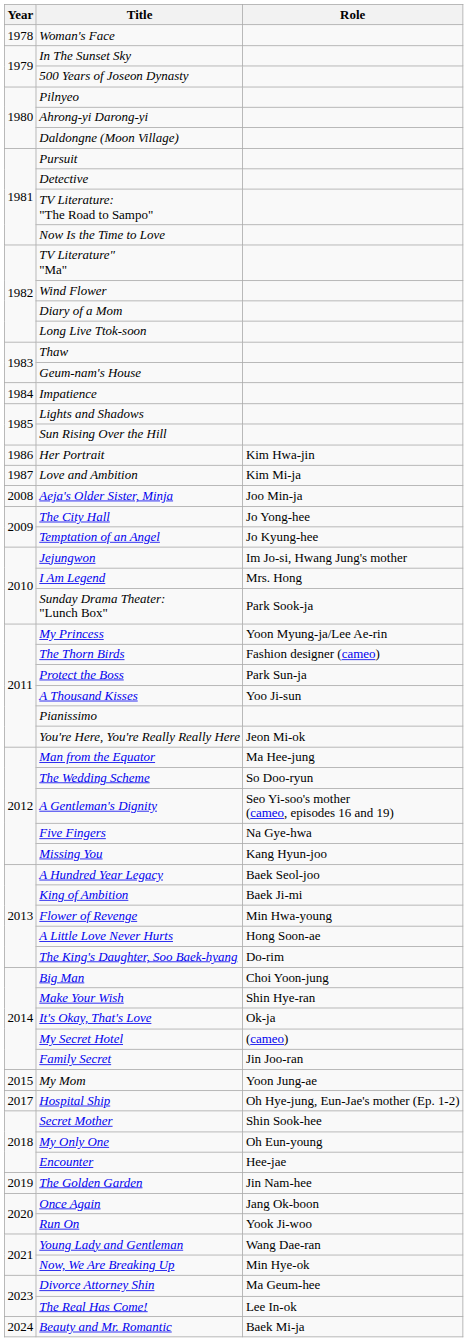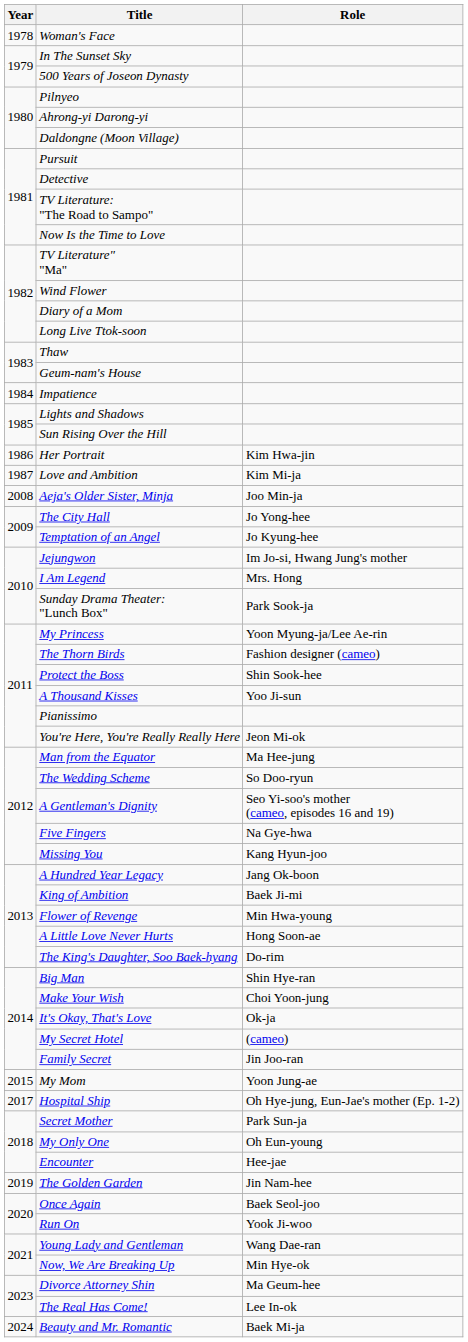 <table class="wikitable">
 <tr>
 <th>Year</th>
 <th>Title</th>
 <th>Role</th>
 </tr>
 <tr>
 <td>1978</td>
 <td><em>Woman's Face</em></td>
 <td></td>
 </tr>
 <tr>
 <td rowspan=2>1979</td>
 <td><em>In The Sunset Sky</em></td>
 <td></td>
 </tr>
 <tr>
 <td><em>500 Years of Joseon Dynasty</em></td>
 <td></td>
 </tr>
 <tr>
 <td rowspan=3>1980</td>
 <td><em>Pilnyeo</em></td>
 <td></td>
 </tr>
 <tr>
 <td><em>Ahrong-yi Darong-yi</em></td>
 <td></td>
 </tr>
 <tr>
 <td><em>Daldongne (Moon Village)</em></td>
 <td></td>
 </tr>
 <tr>
 <td rowspan=4>1981</td>
 <td><em>Pursuit</em></td>
 <td></td>
 </tr>
 <tr>
 <td><em>Detective</em></td>
 <td></td>
 </tr>
 <tr>
 <td><em>TV Literature:</em><br>"The Road to Sampo"</td>
 <td></td>
 </tr>
 <tr>
 <td><em>Now Is the Time to Love</em></td>
 <td></td>
 </tr>
 <tr>
 <td rowspan=4>1982</td>
 <td><em>TV Literature"</em><br>"Ma"</td>
 <td></td>
 </tr>
 <tr>
 <td><em>Wind Flower</em></td>
 <td></td>
 </tr>
 <tr>
 <td><em>Diary of a Mom</em></td>
 <td></td>
 </tr>
 <tr>
 <td><em>Long Live Ttok-soon</em></td>
 <td></td>
 </tr>
 <tr>
 <td rowspan=2>1983</td>
 <td><em>Thaw</em></td>
 <td></td>
 </tr>
 <tr>
 <td><em>Geum-nam's House</em></td>
 <td></td>
 </tr>
 <tr>
 <td>1984</td>
 <td><em>Impatience</em></td>
 <td></td>
 </tr>
 <tr>
 <td rowspan=2>1985</td>
 <td><em>Lights and Shadows</em></td>
 <td></td>
 </tr>
 <tr>
 <td><em>Sun Rising Over the Hill</em></td>
 <td></td>
 </tr>
 <tr>
 <td>1986</td>
 <td><em>Her Portrait</em></td>
 <td>Kim Hwa-jin</td>
 </tr>
 <tr>
 <td>1987</td>
 <td><em>Love and Ambition</em></td>
 <td>Kim Mi-ja</td>
 </tr>
 <tr>
 <td>2008</td>
 <td><em><a href='#'>Aeja's Older Sister, Minja</a></em></td>
 <td>Joo Min-ja</td>
 </tr>
 <tr>
 <td rowspan=2>2009</td>
 <td><em><a href='#'>The City Hall</a></em></td>
 <td>Jo Yong-hee</td>
 </tr>
 <tr>
 <td><em><a href='#'>Temptation of an Angel</a></em></td>
 <td>Jo Kyung-hee</td>
 </tr>
 <tr>
 <td rowspan=3>2010</td>
 <td><em><a href='#'>Jejungwon</a></em></td>
 <td>Im Jo-si, Hwang Jung's mother</td>
 </tr>
 <tr>
 <td><em><a href='#'>I Am Legend</a></em></td>
 <td>Mrs. Hong</td>
 </tr>
 <tr>
 <td><em>Sunday Drama Theater:</em><br>"Lunch Box"</td>
 <td>Park Sook-ja</td>
 </tr>
 <tr>
 <td rowspan=6>2011</td>
 <td><em><a href='#'>My Princess</a></em></td>
 <td>Yoon Myung-ja/Lee Ae-rin</td>
 </tr>
 <tr>
 <td><em><a href='#'>The Thorn Birds</a></em></td>
 <td>Fashion designer (<a href='#'>cameo</a>)</td>
 </tr>
 <tr>
 <td><em><a href='#'>Protect the Boss</a></em></td>
-<td>Park Sun-ja</td>
+<td>Shin Sook-hee</td>
 </tr>
 <tr>
 <td><em><a href='#'>A Thousand Kisses</a></em></td>
 <td>Yoo Ji-sun</td>
 </tr>
 <tr>
 <td><em>Pianissimo</em></td>
 <td></td>
 </tr>
 <tr>
 <td><em>You're Here, You're Really Really Here</em></td>
 <td>Jeon Mi-ok</td>
 </tr>
 <tr>
 <td rowspan=5>2012</td>
 <td><em><a href='#'>Man from the Equator</a></em></td>
 <td>Ma Hee-jung</td>
 </tr>
 <tr>
 <td><em><a href='#'>The Wedding Scheme</a></em></td>
 <td>So Doo-ryun</td>
 </tr>
 <tr>
 <td><em><a href='#'>A Gentleman's Dignity</a></em></td>
 <td>Seo Yi-soo's mother <br> (<a href='#'>cameo</a>, episodes 16 and 19)</td>
 </tr>
 <tr>
 <td><em><a href='#'>Five Fingers</a></em></td>
 <td>Na Gye-hwa</td>
 </tr>
 <tr>
 <td><em><a href='#'>Missing You</a></em></td>
 <td>Kang Hyun-joo</td>
 </tr>
 <tr>
 <td rowspan=5>2013</td>
 <td><em><a href='#'>A Hundred Year Legacy</a></em></td>
-<td>Baek Seol-joo</td>
+<td>Jang Ok-boon</td>
 </tr>
 <tr>
 <td><em><a href='#'>King of Ambition</a></em></td>
 <td>Baek Ji-mi</td>
 </tr>
 <tr>
 <td><em><a href='#'>Flower of Revenge</a></em></td>
 <td>Min Hwa-young</td>
 </tr>
 <tr>
 <td><em><a href='#'>A Little Love Never Hurts</a></em></td>
 <td>Hong Soon-ae</td>
 </tr>
 <tr>
 <td><em><a href='#'>The King's Daughter, Soo Baek-hyang</a></em></td>
 <td>Do-rim</td>
 </tr>
 <tr>
 <td rowspan=5>2014</td>
 <td><em><a href='#'>Big Man</a></em></td>
-<td>Choi Yoon-jung</td>
+<td>Shin Hye-ran</td>
 </tr>
 <tr>
 <td><em><a href='#'>Make Your Wish</a></em></td>
-<td>Shin Hye-ran</td>
+<td>Choi Yoon-jung</td>
 </tr>
 <tr>
 <td><em><a href='#'>It's Okay, That's Love</a></em></td>
 <td>Ok-ja</td>
 </tr>
 <tr>
 <td><em><a href='#'>My Secret Hotel</a></em></td>
 <td>(<a href='#'>cameo</a>)</td>
 </tr>
 <tr>
 <td><em><a href='#'>Family Secret</a></em></td>
 <td>Jin Joo-ran</td>
 </tr>
 <tr>
 <td>2015</td>
 <td><em>My Mom</em></td>
 <td>Yoon Jung-ae</td>
 </tr>
 <tr>
 <td>2017</td>
 <td><a href='#'><em>Hospital Ship</em></a></td>
 <td>Oh Hye-jung, Eun-Jae's mother (Ep. 1-2)</td>
 </tr>
 <tr>
 <td rowspan=3>2018</td>
 <td><em><a href='#'>Secret Mother</a></em></td>
-<td>Shin Sook-hee</td>
+<td>Park Sun-ja</td>
 </tr>
 <tr>
 <td><em><a href='#'>My Only One</a></em></td>
 <td>Oh Eun-young</td>
 </tr>
 <tr>
 <td><em><a href='#'>Encounter</a></em></td>
 <td>Hee-jae</td>
 </tr>
 <tr>
 <td>2019</td>
 <td><em><a href='#'>The Golden Garden</a></em></td>
 <td>Jin Nam-hee</td>
 </tr>
 <tr>
 <td rowspan=2>2020</td>
 <td><em><a href='#'>Once Again</a></em></td>
-<td>Jang Ok-boon</td>
+<td>Baek Seol-joo</td>
 </tr>
 <tr>
 <td><em><a href='#'>Run On</a></em></td>
 <td>Yook Ji-woo</td>
 </tr>
 <tr>
 <td rowspan=2>2021</td>
 <td><em><a href='#'>Young Lady and Gentleman</a></em></td>
 <td>Wang Dae-ran</td>
 </tr>
 <tr>
 <td><em><a href='#'>Now, We Are Breaking Up</a></em></td>
 <td>Min Hye-ok</td>
 </tr>
 <tr>
 <td rowspan=2>2023</td>
 <td><em><a href='#'>Divorce Attorney Shin</a></em></td>
 <td>Ma Geum-hee</td>
 </tr>
 <tr>
 <td><em><a href='#'>The Real Has Come!</a></em></td>
 <td>Lee In-ok</td>
 </tr>
 <tr>
 <td>2024</td>
 <td><em><a href='#'>Beauty and Mr. Romantic</a></em></td>
 <td>Baek Mi-ja</td>
 </tr>
 </table>
